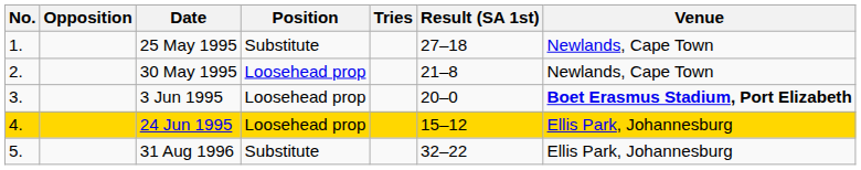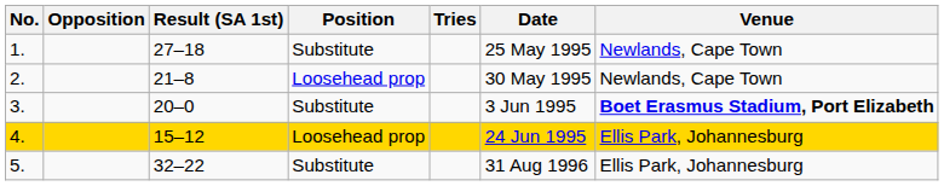 <table class="wikitable sortable">
 <tr>
 <th>No.</th>
 <th>Opposition</th>
-<th>Date</th>
+<th>Result (SA 1st)</th>
 <th>Position</th>
 <th>Tries</th>
-<th>Result (SA 1st)</th>
+<th>Date</th>
 <th>Venue</th>
 </tr>
 <tr>
 <td>1.</td>
 <td></td>
-<td>25 May 1995</td>
+<td>27–18</td>
 <td>Substitute</td>
 <td></td>
-<td>27–18</td>
+<td>25 May 1995</td>
 <td><a href='#'>Newlands</a>, Cape Town</td>
 </tr>
 <tr>
 <td>2.</td>
 <td></td>
-<td>30 May 1995</td>
+<td>21–8</td>
 <td><a href='#'>Loosehead prop</a></td>
 <td></td>
-<td>21–8</td>
+<td>30 May 1995</td>
 <td>Newlands, Cape Town</td>
 </tr>
 <tr>
 <td>3.</td>
 <td></td>
+<td>20–0</td>
+<td>Substitute</td>
+<td></td>
 <td>3 Jun 1995</td>
-<td>Loosehead prop</td>
-<td></td>
-<td>20–0</td>
 <td><strong><a href='#'>Boet Erasmus Stadium</a>, Port Elizabeth</strong></td>
 </tr>
 <tr bgcolor=gold>
 <td>4.</td>
 <td></td>
-<td><a href='#'>24 Jun 1995</a></td>
+<td>15–12</td>
 <td>Loosehead prop</td>
 <td></td>
-<td>15–12</td>
+<td><a href='#'>24 Jun 1995</a></td>
 <td><a href='#'>Ellis Park</a>, Johannesburg</td>
 </tr>
 <tr>
 <td>5.</td>
 <td></td>
-<td>31 Aug 1996</td>
+<td>32–22</td>
 <td>Substitute</td>
 <td></td>
-<td>32–22</td>
+<td>31 Aug 1996</td>
 <td>Ellis Park, Johannesburg</td>
 </tr>
 </table>
